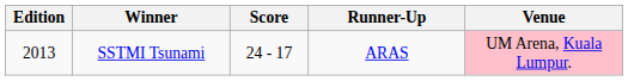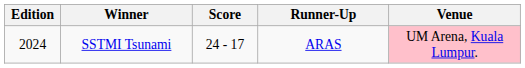 <table class="wikitable sortable" style="text-align: center;">
 <tr>
 <th width="5%">Edition</th>
 <th width="20%">Winner</th>
 <th width="10%">Score</th>
 <th width="20%">Runner-Up</th>
 <th width="20%">Venue</th>
 </tr>
 <tr>
-<td>2013</td>
+<td>2024</td>
 <td><a href='#'>SSTMI Tsunami</a></td>
 <td>24 - 17</td>
 <td><a href='#'>ARAS</a></td>
 <td style="background: pink;">UM Arena, <a href='#'>Kuala Lumpur</a>.</td>
 </tr>
 </table>
